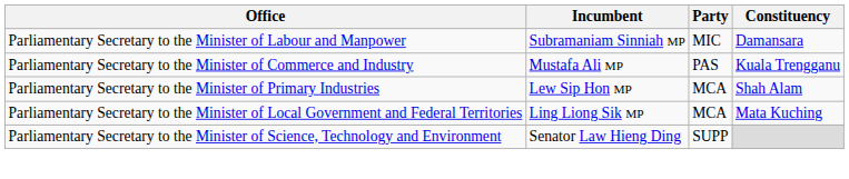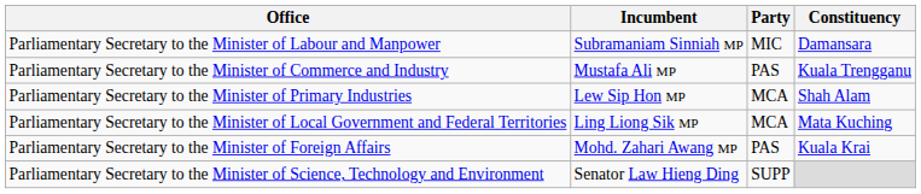 <table class="sortable wikitable">
 <tr>
 <th>Office</th>
 <th>Incumbent</th>
 <th>Party</th>
 <th>Constituency</th>
 </tr>
 <tr>
 <td>Parliamentary Secretary to the <a href='#'>Minister of Labour and Manpower</a></td>
 <td><a href='#'>Subramaniam Sinniah</a> <small>MP</small></td>
 <td>MIC</td>
 <td><a href='#'>Damansara</a></td>
 </tr>
 <tr>
 <td>Parliamentary Secretary to the <a href='#'>Minister of Commerce and Industry</a></td>
 <td><a href='#'>Mustafa Ali</a> <small>MP</small></td>
 <td>PAS</td>
 <td><a href='#'>Kuala Trengganu</a></td>
 </tr>
 <tr>
 <td>Parliamentary Secretary to the <a href='#'>Minister of Primary Industries</a></td>
 <td><a href='#'>Lew Sip Hon</a> <small>MP</small></td>
 <td>MCA</td>
 <td><a href='#'>Shah Alam</a></td>
 </tr>
 <tr>
 <td>Parliamentary Secretary to the <a href='#'>Minister of Local Government and Federal Territories</a></td>
 <td><a href='#'>Ling Liong Sik</a> <small>MP</small></td>
 <td>MCA</td>
 <td><a href='#'>Mata Kuching</a></td>
 </tr>
 <tr>
+<td>Parliamentary Secretary to the <a href='#'>Minister of Foreign Affairs</a></td>
+<td><a href='#'>Mohd. Zahari Awang</a> <small>MP</small></td>
+<td>PAS</td>
+<td><a href='#'>Kuala Krai</a></td>
+</tr>
+<tr>
 <td>Parliamentary Secretary to the <a href='#'>Minister of Science, Technology and Environment</a></td>
 <td>Senator <a href='#'>Law Hieng Ding</a></td>
 <td>SUPP</td>
 <td bgcolor=dcdcdc></td>
 </tr>
 </table>
